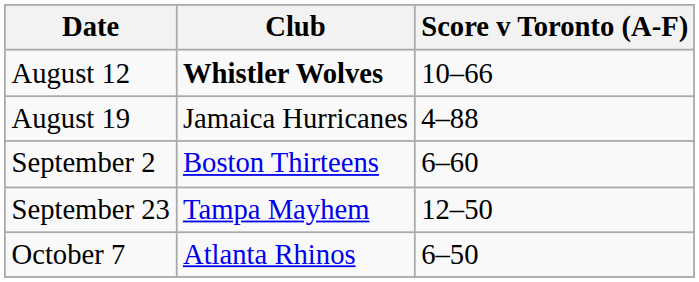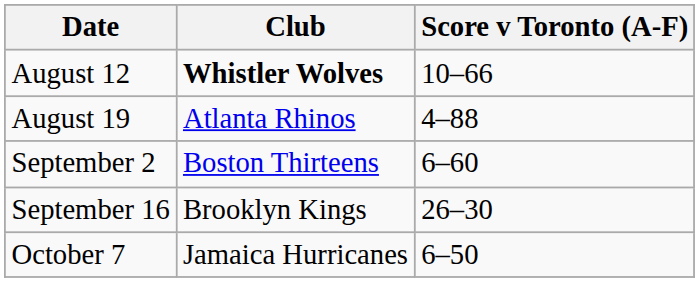 <table class="wikitable">
 <tr>
 <th>Date</th>
 <th>Club</th>
 <th>Score v Toronto (A-F)</th>
 </tr>
 <tr>
 <td>August 12</td>
 <td><strong> Whistler Wolves</strong></td>
 <td>10–66</td>
 </tr>
 <tr>
 <td>August 19</td>
-<td> Jamaica Hurricanes</td>
+<td> <a href='#'>Atlanta Rhinos</a></td>
 <td>4–88</td>
 </tr>
 <tr>
 <td>September 2</td>
 <td> <a href='#'>Boston Thirteens</a></td>
 <td>6–60</td>
 </tr>
 <tr>
-<td>September 23</td>
-<td> <a href='#'>Tampa Mayhem</a></td>
-<td>12–50</td>
+<td>September 16</td>
+<td> Brooklyn Kings</td>
+<td>26–30</td>
 </tr>
 <tr>
 <td>October 7</td>
-<td> <a href='#'>Atlanta Rhinos</a></td>
+<td> Jamaica Hurricanes</td>
 <td>6–50</td>
 </tr>
 </table>
